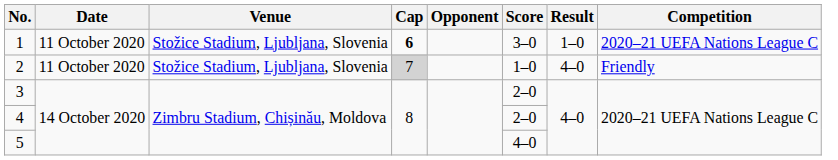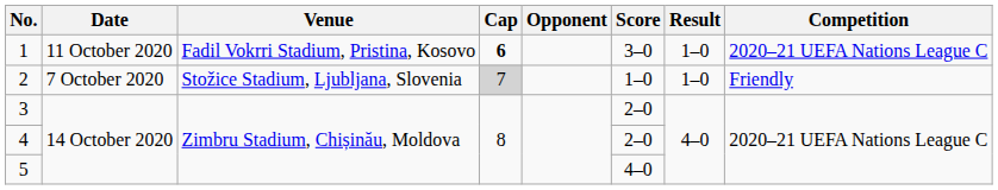 <table class="wikitable sortable">
 <tr>
 <th scope=col>No.</th>
 <th scope=col>Date</th>
 <th scope=col>Venue</th>
 <th scope=col>Cap</th>
 <th scope=col>Opponent</th>
 <th scope=col>Score</th>
 <th scope=col>Result</th>
 <th scope=col>Competition</th>
 </tr>
 <tr>
 <td align=center>1</td>
 <td>11 October 2020</td>
-<td><a href='#'>Stožice Stadium</a>, <a href='#'>Ljubljana</a>, Slovenia</td>
+<td><a href='#'>Fadil Vokrri Stadium</a>, <a href='#'>Pristina</a>, Kosovo</td>
 <td align=center><strong>6</strong></td>
 <td></td>
 <td align=center>3–0</td>
 <td align=center>1–0</td>
 <td><a href='#'>2020–21 UEFA Nations League C</a></td>
 </tr>
 <tr>
 <td align=center>2</td>
-<td>11 October 2020</td>
+<td>7 October 2020</td>
 <td><a href='#'>Stožice Stadium</a>, <a href='#'>Ljubljana</a>, Slovenia</td>
 <td align=center style="background: lightgrey;">7</td>
 <td></td>
 <td align=center>1–0</td>
-<td align=center>4–0</td>
+<td align=center>1–0</td>
 <td><a href='#'>Friendly</a></td>
 </tr>
 <tr>
 <td align=center>3</td>
 <td rowspan=3>14 October 2020</td>
 <td rowspan=3><a href='#'>Zimbru Stadium</a>, <a href='#'>Chișinău</a>, Moldova</td>
 <td rowspan=3 align=center>8</td>
 <td rowspan=3></td>
 <td align=center>2–0</td>
 <td rowspan=3 align=center>4–0</td>
 <td rowspan="3">2020–21 UEFA Nations League C</td>
 </tr>
 <tr>
 <td align=center>4</td>
 <td align=center>2–0</td>
 </tr>
 <tr>
 <td align=center>5</td>
 <td align=center>4–0</td>
 </tr>
 </table>
